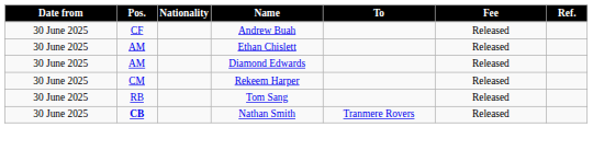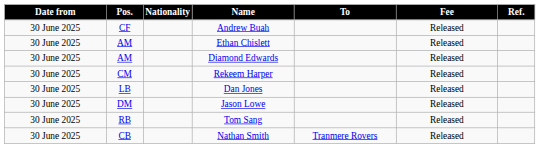 <table class="wikitable"  style="text-align:center; font-size:90%; ">
 <tr>
 <th style="background:#000000; color:#FFFFFF; width:150px;">Date from</th>
 <th style="background:#000000; color:#FFFFFF; width:50px;">Pos.</th>
 <th style="background:#000000; color:#FFFFFF; width:50px;">Nationality</th>
 <th style="background:#000000; color:#FFFFFF; width:150px;">Name</th>
 <th style="background:#000000; color:#FFFFFF; width:150px;">To</th>
 <th style="background:#000000; color:#FFFFFF; width:150px;">Fee</th>
 <th style="background:#000000; color:#FFFFFF; width:50px;">Ref.</th>
 </tr>
 <tr>
 <td>30 June 2025</td>
 <td><a href='#'>CF</a></td>
 <td></td>
 <td><a href='#'>Andrew Buah</a></td>
 <td></td>
 <td>Released</td>
 <td></td>
 </tr>
 <tr>
 <td>30 June 2025</td>
 <td><a href='#'>AM</a></td>
 <td></td>
 <td><a href='#'>Ethan Chislett</a></td>
 <td></td>
 <td>Released</td>
 <td></td>
 </tr>
 <tr>
 <td>30 June 2025</td>
 <td><a href='#'>AM</a></td>
 <td></td>
 <td><a href='#'>Diamond Edwards</a></td>
 <td></td>
 <td>Released</td>
 <td></td>
 </tr>
 <tr>
 <td>30 June 2025</td>
 <td><a href='#'>CM</a></td>
 <td></td>
 <td><a href='#'>Rekeem Harper</a></td>
 <td></td>
 <td>Released</td>
 <td></td>
 </tr>
 <tr>
 <td>30 June 2025</td>
+<td><a href='#'>LB</a></td>
+<td></td>
+<td><a href='#'>Dan Jones</a></td>
+<td></td>
+<td>Released</td>
+<td></td>
+</tr>
+<tr>
+<td>30 June 2025</td>
+<td><a href='#'>DM</a></td>
+<td></td>
+<td><a href='#'>Jason Lowe</a></td>
+<td></td>
+<td>Released</td>
+<td></td>
+</tr>
+<tr>
+<td>30 June 2025</td>
 <td><a href='#'>RB</a></td>
 <td></td>
 <td><a href='#'>Tom Sang</a></td>
 <td></td>
 <td>Released</td>
 <td></td>
 </tr>
 <tr>
 <td>30 June 2025</td>
-<td><strong><a href='#'>CB</a></strong></td>
+<td><a href='#'>CB</a></td>
 <td></td>
 <td><a href='#'>Nathan Smith</a></td>
 <td><a href='#'>Tranmere Rovers</a></td>
 <td>Released</td>
 <td></td>
 </tr>
 </table>
